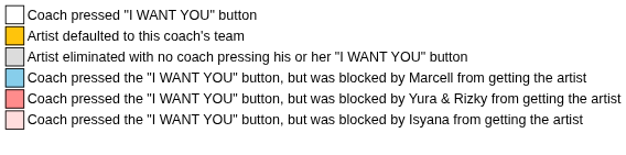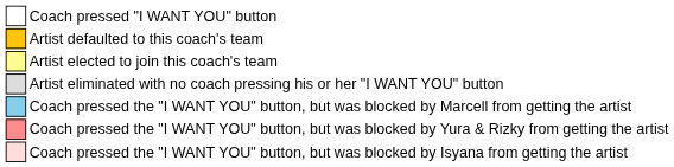 <table class="toccolours" style="font-size: 90%; white-space: nowrap;">
 <tr>
 <td style="background:white; border:1px solid black;"> <strong></strong> </td>
 <td>Coach pressed "I WANT YOU" button</td>
 </tr>
 <tr>
 <td style="background:#ffc40c; border:1px solid black;">    </td>
 <td>Artist defaulted to this coach's team</td>
+</tr>
+<tr>
+<td style="background:#fdfc8f; border:1px solid black;">    </td>
+<td style="padding-right: 8px">Artist elected to join this coach's team</td>
 </tr>
 <tr>
 <td style="background:#dcdcdc; border:1px solid black;">    </td>
 <td>Artist eliminated with no coach pressing his or her "I WANT YOU" button</td>
 </tr>
 <tr>
 <td style="background:#87ceeb; border:1px solid black;"> <strong></strong> </td>
 <td>Coach pressed the "I WANT YOU" button, but was blocked by Marcell from getting the artist</td>
 </tr>
 <tr>
 <td style="background:#FF8C8C; border:1px solid black;"> <strong></strong> </td>
 <td>Coach pressed the "I WANT YOU" button, but was blocked by Yura & Rizky from getting the artist</td>
 </tr>
 <tr>
 <td style="background:#ffdddd; border:1px solid black;"> <strong></strong> </td>
 <td>Coach pressed the "I WANT YOU" button, but was blocked by Isyana from getting the artist</td>
 </tr>
 <tr>
 </tr>
 </table>
